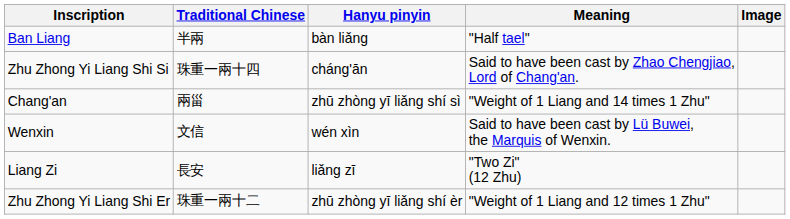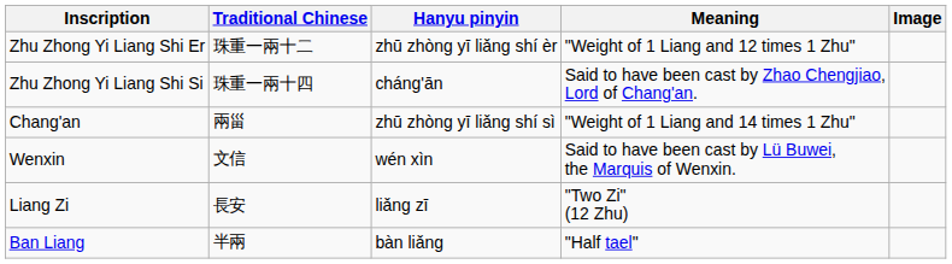 <table class="wikitable">
 <tr>
 <th>Inscription</th>
 <th><a href='#'>Traditional Chinese</a></th>
 <th><a href='#'>Hanyu pinyin</a></th>
 <th>Meaning</th>
 <th>Image</th>
 </tr>
 <tr>
-<td><a href='#'>Ban Liang</a></td>
-<td>半兩</td>
-<td>bàn liǎng</td>
-<td>"Half <a href='#'>tael</a>"</td>
+<td>Zhu Zhong Yi Liang Shi Er</td>
+<td>珠重一兩十二</td>
+<td>zhū zhòng yī liǎng shí èr</td>
+<td>"Weight of 1 Liang and 12 times 1 Zhu"</td>
 <td></td>
 </tr>
 <tr>
 <td>Zhu Zhong Yi Liang Shi Si</td>
 <td>珠重一兩十四</td>
 <td>cháng'ān</td>
 <td>Said to have been cast by <a href='#'>Zhao Chengjiao</a>,<br><a href='#'>Lord</a> of <a href='#'>Chang'an</a>.</td>
 <td></td>
 </tr>
 <tr>
 <td>Chang'an</td>
 <td>兩甾</td>
 <td>zhū zhòng yī liǎng shí sì</td>
 <td>"Weight of 1 Liang and 14 times 1 Zhu"</td>
 <td></td>
 </tr>
 <tr>
 <td>Wenxin</td>
 <td>文信</td>
 <td>wén xìn</td>
 <td>Said to have been cast by <a href='#'>Lü Buwei</a>,<br>the <a href='#'>Marquis</a> of Wenxin.</td>
 <td></td>
 </tr>
 <tr>
 <td>Liang Zi</td>
 <td>長安</td>
 <td>liǎng zī</td>
 <td>"Two Zi"<br>(12 Zhu)</td>
 <td></td>
 </tr>
 <tr>
-<td>Zhu Zhong Yi Liang Shi Er</td>
-<td>珠重一兩十二</td>
-<td>zhū zhòng yī liǎng shí èr</td>
-<td>"Weight of 1 Liang and 12 times 1 Zhu"</td>
+<td><a href='#'>Ban Liang</a></td>
+<td>半兩</td>
+<td>bàn liǎng</td>
+<td>"Half <a href='#'>tael</a>"</td>
 <td></td>
 </tr>
 </table>
